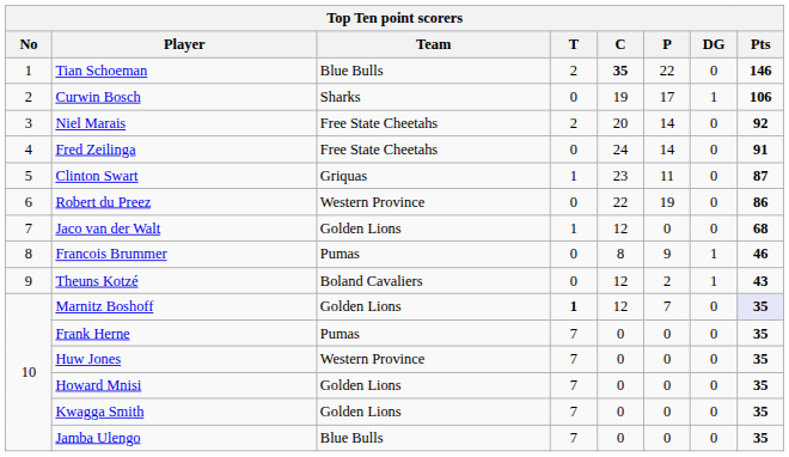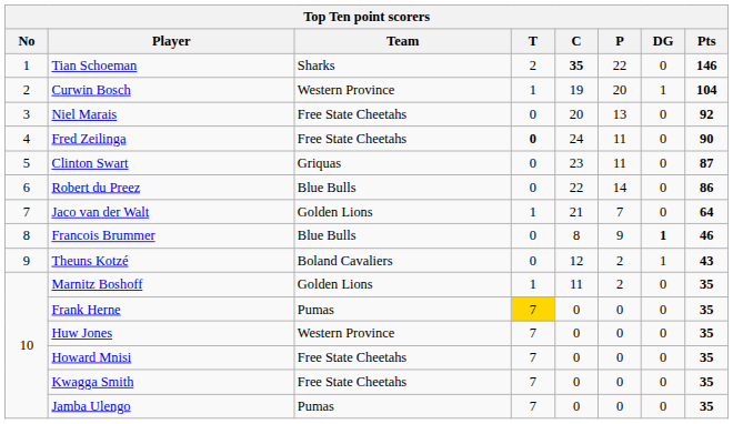 <table class="wikitable sortable" style="text-align:center; line-height:130%; font-size:90%; width:60%;">
 <tr>
 <th colspan="100%">Top Ten point scorers</th>
 </tr>
 <tr>
 <th style="width:6%;">No</th>
 <th style="width:34%;">Player</th>
 <th style="width:30%;">Team</th>
 <th style="width:6%;">T</th>
 <th style="width:6%;">C</th>
 <th style="width:6%;">P</th>
 <th style="width:6%;">DG</th>
 <th style="width:6%;">Pts<br></th>
 </tr>
 <tr>
 <td>1</td>
 <td style="text-align:left;"><a href='#'>Tian Schoeman</a></td>
-<td style="text-align:left;">Blue Bulls</td>
+<td style="text-align:left;">Sharks</td>
 <td>2</td>
 <td><strong>35</strong></td>
 <td>22</td>
 <td>0</td>
 <td><strong>146</strong></td>
 </tr>
 <tr>
 <td>2</td>
 <td style="text-align:left;"><a href='#'>Curwin Bosch</a></td>
-<td style="text-align:left;">Sharks</td>
-<td>0</td>
+<td style="text-align:left;">Western Province</td>
+<td>1</td>
 <td>19</td>
-<td>17</td>
+<td>20</td>
 <td>1</td>
-<td><strong>106</strong></td>
+<td><strong>104</strong></td>
 </tr>
 <tr>
 <td>3</td>
 <td style="text-align:left;"><a href='#'>Niel Marais</a></td>
 <td style="text-align:left;">Free State Cheetahs</td>
-<td>2</td>
+<td>0</td>
 <td>20</td>
-<td>14</td>
+<td>13</td>
 <td>0</td>
 <td><strong>92</strong></td>
 </tr>
 <tr>
 <td>4</td>
 <td style="text-align:left;"><a href='#'>Fred Zeilinga</a></td>
 <td style="text-align:left;">Free State Cheetahs</td>
+<td><strong>0</strong></td>
+<td>24</td>
+<td>11</td>
 <td>0</td>
-<td>24</td>
-<td>14</td>
-<td>0</td>
-<td><strong>91</strong></td>
+<td><strong>90</strong></td>
 </tr>
 <tr>
 <td>5</td>
 <td style="text-align:left;"><a href='#'>Clinton Swart</a></td>
 <td style="text-align:left;">Griquas</td>
-<td>1</td>
+<td>0</td>
 <td>23</td>
 <td>11</td>
 <td>0</td>
 <td><strong>87</strong></td>
 </tr>
 <tr>
 <td>6</td>
 <td style="text-align:left;"><a href='#'>Robert du Preez</a></td>
-<td style="text-align:left;">Western Province</td>
+<td style="text-align:left;">Blue Bulls</td>
 <td>0</td>
 <td>22</td>
-<td>19</td>
+<td>14</td>
 <td>0</td>
 <td><strong>86</strong></td>
 </tr>
 <tr>
 <td>7</td>
 <td style="text-align:left;"><a href='#'>Jaco van der Walt</a></td>
 <td style="text-align:left;">Golden Lions</td>
 <td>1</td>
-<td>12</td>
+<td>21</td>
+<td>7</td>
 <td>0</td>
-<td>0</td>
-<td><strong>68</strong></td>
+<td><strong>64</strong></td>
 </tr>
 <tr>
 <td>8</td>
 <td style="text-align:left;"><a href='#'>Francois Brummer</a></td>
-<td style="text-align:left;">Pumas</td>
+<td style="text-align:left;">Blue Bulls</td>
 <td>0</td>
 <td>8</td>
 <td>9</td>
-<td>1</td>
+<td><strong>1</strong></td>
 <td><strong>46</strong></td>
 </tr>
 <tr>
 <td>9</td>
 <td style="text-align:left;"><a href='#'>Theuns Kotzé</a></td>
 <td style="text-align:left;">Boland Cavaliers</td>
 <td>0</td>
 <td>12</td>
 <td>2</td>
 <td>1</td>
 <td><strong>43</strong></td>
 </tr>
 <tr>
 <td rowspan=6>10</td>
 <td style="text-align:left;"><a href='#'>Marnitz Boshoff</a></td>
 <td style="text-align:left;">Golden Lions</td>
-<td><strong>1</strong></td>
-<td>12</td>
-<td>7</td>
+<td>1</td>
+<td>11</td>
+<td>2</td>
 <td>0</td>
-<td style="background: lavender;"><strong>35</strong></td>
+<td><strong>35</strong></td>
 </tr>
 <tr>
 <td style="text-align:left;"><a href='#'>Frank Herne</a></td>
 <td style="text-align:left;">Pumas</td>
-<td>7</td>
+<td style="background: gold;">7</td>
 <td>0</td>
 <td>0</td>
 <td>0</td>
 <td><strong>35</strong></td>
 </tr>
 <tr>
 <td style="text-align:left;"><a href='#'>Huw Jones</a></td>
 <td style="text-align:left;">Western Province</td>
 <td>7</td>
 <td>0</td>
 <td>0</td>
 <td>0</td>
 <td><strong>35</strong></td>
 </tr>
 <tr>
 <td style="text-align:left;"><a href='#'>Howard Mnisi</a></td>
-<td style="text-align:left;">Golden Lions</td>
+<td style="text-align:left;">Free State Cheetahs</td>
 <td>7</td>
 <td>0</td>
 <td>0</td>
 <td>0</td>
 <td><strong>35</strong></td>
 </tr>
 <tr>
 <td style="text-align:left;"><a href='#'>Kwagga Smith</a></td>
-<td style="text-align:left;">Golden Lions</td>
+<td style="text-align:left;">Free State Cheetahs</td>
 <td>7</td>
 <td>0</td>
 <td>0</td>
 <td>0</td>
 <td><strong>35</strong></td>
 </tr>
 <tr>
 <td style="text-align:left;"><a href='#'>Jamba Ulengo</a></td>
-<td style="text-align:left;">Blue Bulls</td>
+<td style="text-align:left;">Pumas</td>
 <td>7</td>
 <td>0</td>
 <td>0</td>
 <td>0</td>
 <td><strong>35</strong></td>
 </tr>
 </table>
